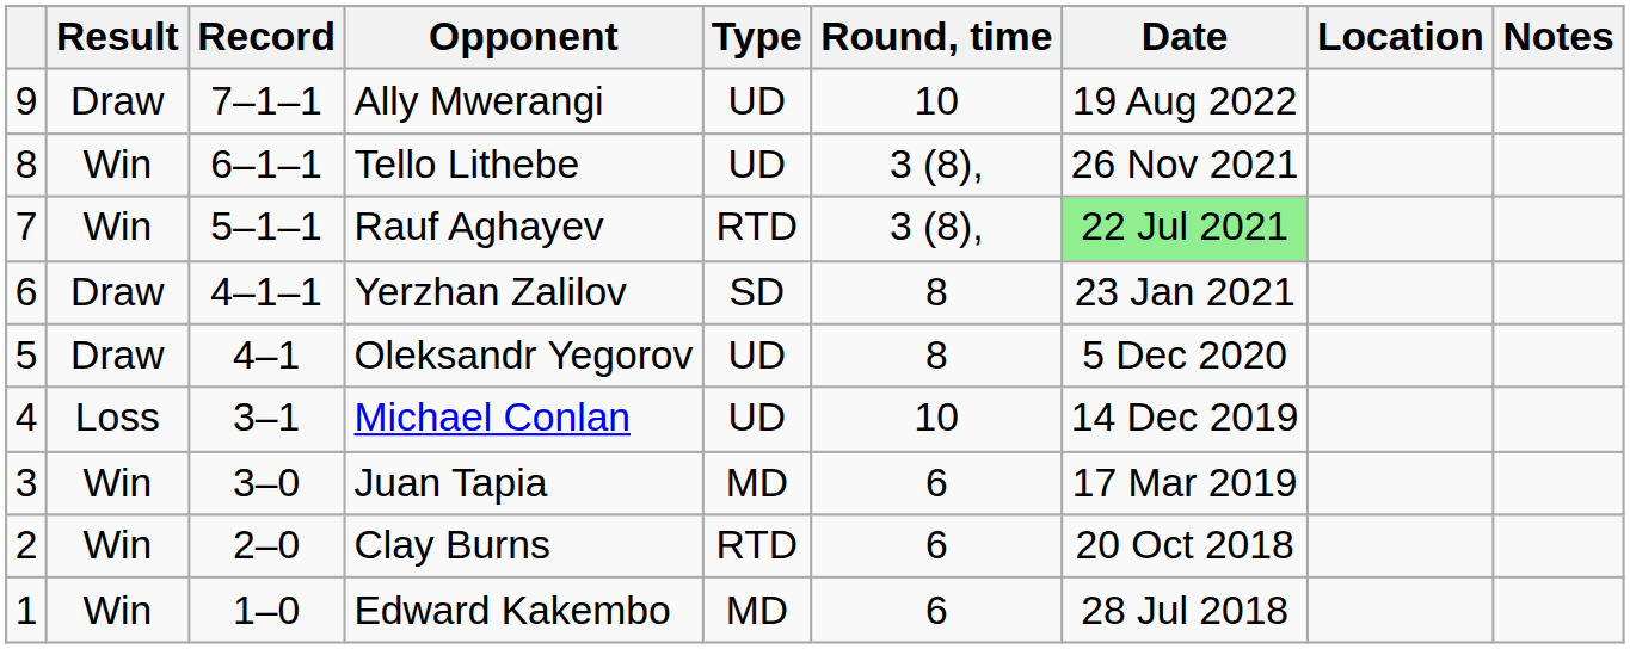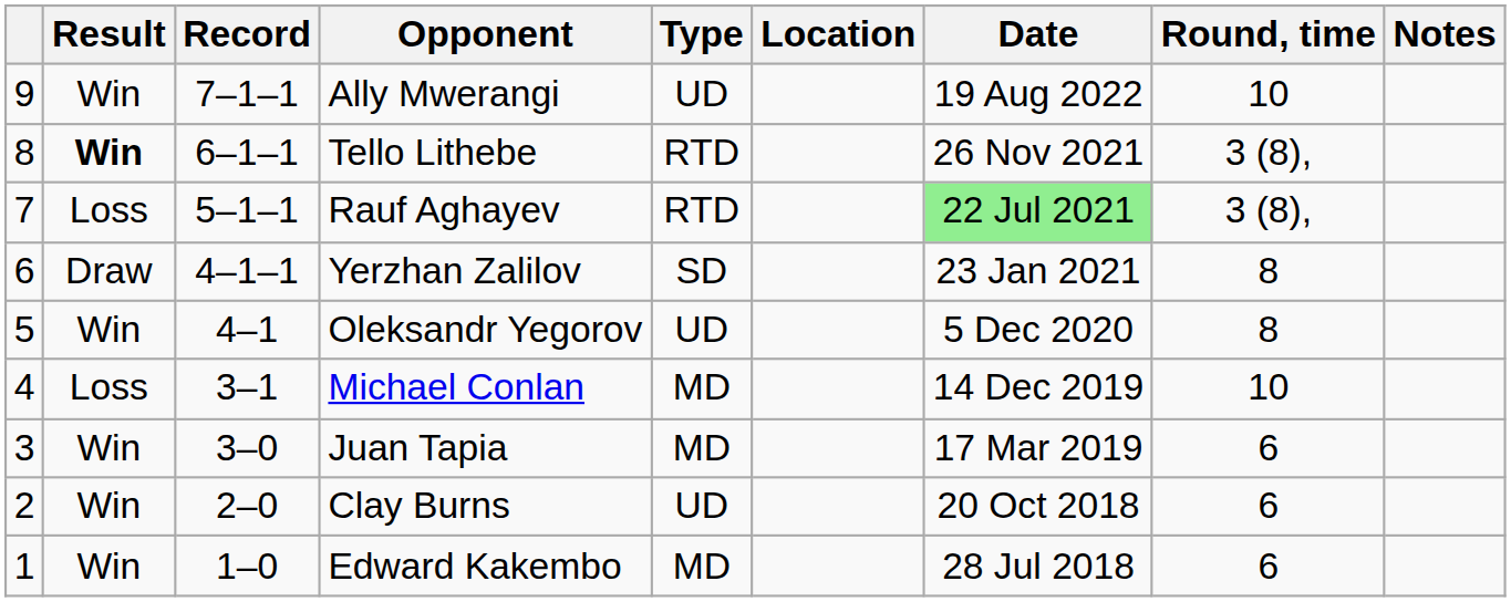 <table class="wikitable" style="text-align:center">
 <tr>
 <th></th>
 <th>Result</th>
 <th>Record</th>
 <th>Opponent</th>
 <th>Type</th>
+<th>Location</th>
+<th>Date</th>
 <th>Round, time</th>
-<th>Date</th>
-<th>Location</th>
 <th>Notes</th>
 </tr>
 <tr>
 <td>9</td>
-<td>Draw</td>
+<td>Win</td>
 <td>7–1–1</td>
 <td style="text-align:left;">Ally Mwerangi</td>
 <td>UD</td>
+<td align=left></td>
+<td>19 Aug 2022</td>
 <td>10</td>
-<td>19 Aug 2022</td>
-<td align=left></td>
 <td></td>
 </tr>
 <tr>
 <td>8</td>
-<td>Win</td>
+<td><strong>Win</strong></td>
 <td>6–1–1</td>
 <td style="text-align:left;">Tello Lithebe</td>
-<td>UD</td>
+<td>RTD</td>
+<td align=left></td>
+<td>26 Nov 2021</td>
 <td>3 (8), </td>
-<td>26 Nov 2021</td>
-<td align=left></td>
 <td></td>
 </tr>
 <tr>
 <td>7</td>
-<td>Win</td>
+<td>Loss</td>
 <td>5–1–1</td>
 <td style="text-align:left;">Rauf Aghayev</td>
 <td>RTD</td>
+<td align=left></td>
+<td style="background: lightgreen;">22 Jul 2021</td>
 <td>3 (8), </td>
-<td style="background: lightgreen;">22 Jul 2021</td>
-<td align=left></td>
 <td></td>
 </tr>
 <tr>
 <td>6</td>
 <td>Draw</td>
 <td>4–1–1</td>
 <td style="text-align:left;">Yerzhan Zalilov</td>
 <td>SD</td>
+<td align=left></td>
+<td>23 Jan 2021</td>
 <td>8</td>
-<td>23 Jan 2021</td>
-<td align=left></td>
 <td></td>
 </tr>
 <tr>
 <td>5</td>
-<td>Draw</td>
+<td>Win</td>
 <td>4–1</td>
 <td style="text-align:left;">Oleksandr Yegorov</td>
 <td>UD</td>
+<td align=left></td>
+<td>5 Dec 2020</td>
 <td>8</td>
-<td>5 Dec 2020</td>
-<td align=left></td>
 <td></td>
 </tr>
 <tr>
 <td>4</td>
 <td>Loss</td>
 <td>3–1</td>
 <td align=left><a href='#'>Michael Conlan</a></td>
-<td>UD</td>
+<td>MD</td>
+<td align=left></td>
+<td>14 Dec 2019</td>
 <td>10</td>
-<td>14 Dec 2019</td>
-<td align=left></td>
 <td align=left></td>
 </tr>
 <tr>
 <td>3</td>
 <td>Win</td>
 <td>3–0</td>
 <td style="text-align:left;">Juan Tapia</td>
 <td>MD</td>
+<td style="text-align:left;"></td>
+<td>17 Mar 2019</td>
 <td>6</td>
-<td>17 Mar 2019</td>
-<td style="text-align:left;"></td>
 <td></td>
 </tr>
 <tr>
 <td>2</td>
 <td>Win</td>
 <td>2–0</td>
 <td style="text-align:left;">Clay Burns</td>
-<td>RTD</td>
+<td>UD</td>
+<td style="text-align:left;"></td>
+<td>20 Oct 2018</td>
 <td>6</td>
-<td>20 Oct 2018</td>
-<td style="text-align:left;"></td>
 <td></td>
 </tr>
 <tr>
 <td>1</td>
 <td>Win</td>
 <td>1–0</td>
 <td style="text-align:left;">Edward Kakembo</td>
 <td>MD</td>
+<td style="text-align:left;"></td>
+<td>28 Jul 2018</td>
 <td>6</td>
-<td>28 Jul 2018</td>
-<td style="text-align:left;"></td>
 <td></td>
 </tr>
 </table>
